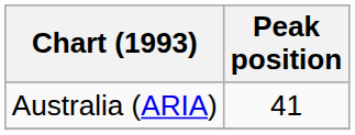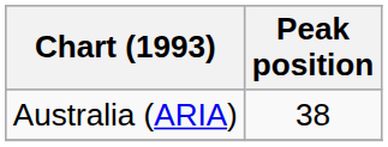 <table class="wikitable sortable plainrowheaders" style="text-align:center;">
 <tr>
 <th scope="col">Chart (1993)</th>
 <th scope="col">Peak<br>position</th>
 </tr>
 <tr>
 <td align="left">Australia (<a href='#'>ARIA</a>)</td>
-<td>41</td>
+<td>38</td>
 </tr>
 <tr>
 </tr>
 </table>
